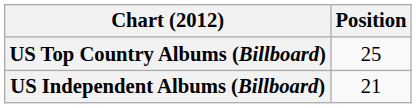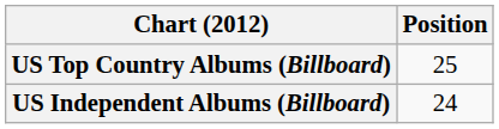 <table class="wikitable sortable plainrowheaders" style="text-align:center">
 <tr>
 <th scope="col">Chart (2012)</th>
 <th scope="col">Position</th>
 </tr>
 <tr>
 <th scope="row">US Top Country Albums (<em>Billboard</em>)</th>
 <td>25</td>
 </tr>
 <tr>
 <th scope="row">US Independent Albums (<em>Billboard</em>)</th>
-<td>21</td>
+<td>24</td>
 </tr>
 </table>
